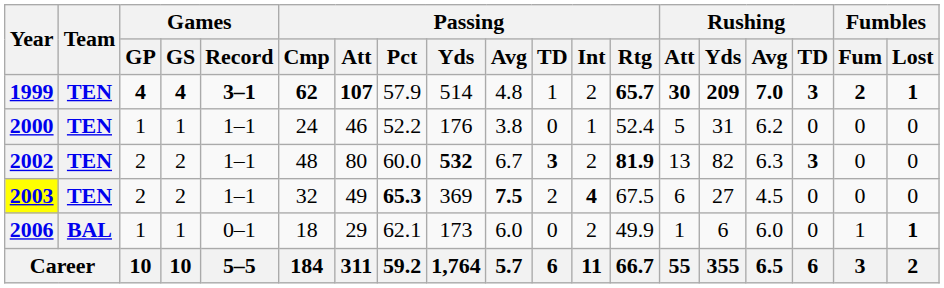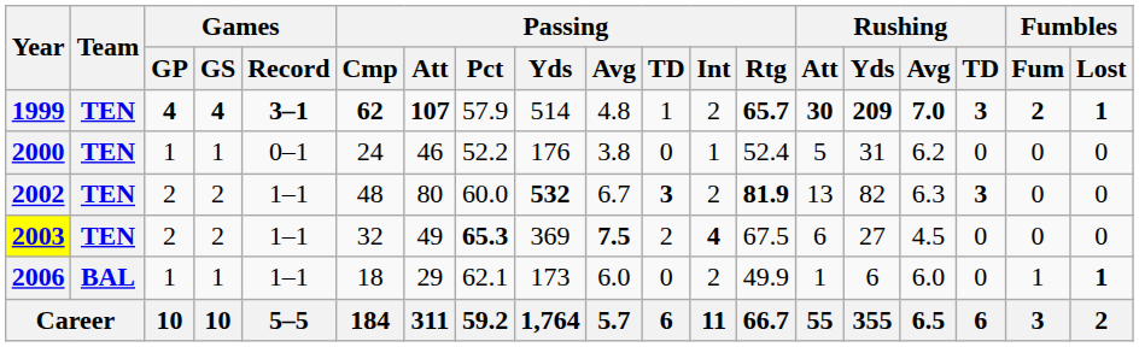 <table class="wikitable" style="text-align:center;">
 <tr>
 <th rowspan="2">Year</th>
 <th rowspan="2">Team</th>
 <th colspan="3">Games</th>
 <th colspan="8">Passing</th>
 <th colspan="4">Rushing</th>
 <th colspan="2">Fumbles</th>
 </tr>
 <tr>
 <th>GP</th>
 <th>GS</th>
 <th>Record</th>
 <th>Cmp</th>
 <th>Att</th>
 <th>Pct</th>
 <th>Yds</th>
 <th>Avg</th>
 <th>TD</th>
 <th>Int</th>
 <th>Rtg</th>
 <th>Att</th>
 <th>Yds</th>
 <th>Avg</th>
 <th>TD</th>
 <th>Fum</th>
 <th>Lost</th>
 </tr>
 <tr>
 <th><a href='#'>1999</a></th>
 <th><a href='#'>TEN</a></th>
 <td><strong>4</strong></td>
 <td><strong>4</strong></td>
 <td><strong>3–1</strong></td>
 <td><strong>62</strong></td>
 <td><strong>107</strong></td>
 <td>57.9</td>
 <td>514</td>
 <td>4.8</td>
 <td>1</td>
 <td>2</td>
 <td><strong>65.7</strong></td>
 <td><strong>30</strong></td>
 <td><strong>209</strong></td>
 <td><strong>7.0</strong></td>
 <td><strong>3</strong></td>
 <td><strong>2</strong></td>
 <td><strong>1</strong></td>
 </tr>
 <tr>
 <th><a href='#'>2000</a></th>
 <th><a href='#'>TEN</a></th>
 <td>1</td>
 <td>1</td>
-<td>1–1</td>
+<td>0–1</td>
 <td>24</td>
 <td>46</td>
 <td>52.2</td>
 <td>176</td>
 <td>3.8</td>
 <td>0</td>
 <td>1</td>
 <td>52.4</td>
 <td>5</td>
 <td>31</td>
 <td>6.2</td>
 <td>0</td>
 <td>0</td>
 <td>0</td>
 </tr>
 <tr>
 <th><a href='#'>2002</a></th>
 <th><a href='#'>TEN</a></th>
 <td>2</td>
 <td>2</td>
 <td>1–1</td>
 <td>48</td>
 <td>80</td>
 <td>60.0</td>
 <td><strong>532</strong></td>
 <td>6.7</td>
 <td><strong>3</strong></td>
 <td>2</td>
 <td><strong>81.9</strong></td>
 <td>13</td>
 <td>82</td>
 <td>6.3</td>
 <td><strong>3</strong></td>
 <td>0</td>
 <td>0</td>
 </tr>
 <tr>
 <th style="background:#ffff00;"><a href='#'>2003</a></th>
 <th><a href='#'>TEN</a></th>
 <td>2</td>
 <td>2</td>
 <td>1–1</td>
 <td>32</td>
 <td>49</td>
 <td><strong>65.3</strong></td>
 <td>369</td>
 <td><strong>7.5</strong></td>
 <td>2</td>
 <td><strong>4</strong></td>
 <td>67.5</td>
 <td>6</td>
 <td>27</td>
 <td>4.5</td>
 <td>0</td>
 <td>0</td>
 <td>0</td>
 </tr>
 <tr>
 <th><a href='#'>2006</a></th>
 <th><a href='#'>BAL</a></th>
 <td>1</td>
 <td>1</td>
-<td>0–1</td>
+<td>1–1</td>
 <td>18</td>
 <td>29</td>
 <td>62.1</td>
 <td>173</td>
 <td>6.0</td>
 <td>0</td>
 <td>2</td>
 <td>49.9</td>
 <td>1</td>
 <td>6</td>
 <td>6.0</td>
 <td>0</td>
 <td>1</td>
 <td><strong>1</strong></td>
 </tr>
 <tr>
 <th colspan="2">Career</th>
 <th>10</th>
 <th>10</th>
 <th>5–5</th>
 <th>184</th>
 <th>311</th>
 <th>59.2</th>
 <th>1,764</th>
 <th>5.7</th>
 <th>6</th>
 <th>11</th>
 <th>66.7</th>
 <th>55</th>
 <th>355</th>
 <th>6.5</th>
 <th>6</th>
 <th>3</th>
 <th>2</th>
 </tr>
 </table>
